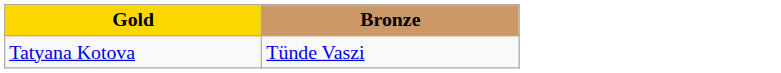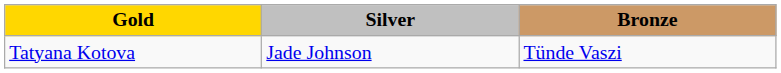 <table class="wikitable" style="text-align:left">
 <tr align="center">
 <td width=200 bgcolor=gold><strong>Gold</strong></td>
+<td width=200 bgcolor=silver><strong>Silver</strong></td>
 <td width=200 bgcolor=CC9966><strong>Bronze</strong></td>
 </tr>
 <tr>
 <td><a href='#'>Tatyana Kotova</a><br><em></em></td>
+<td><a href='#'>Jade Johnson</a><br><em></em></td>
 <td><a href='#'>Tünde Vaszi</a><br><em></em></td>
 </tr>
 </table>
